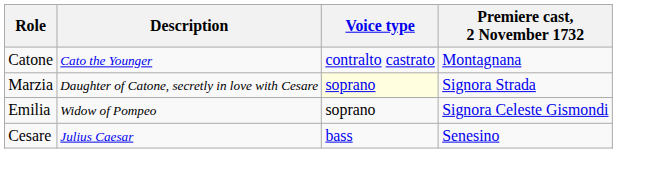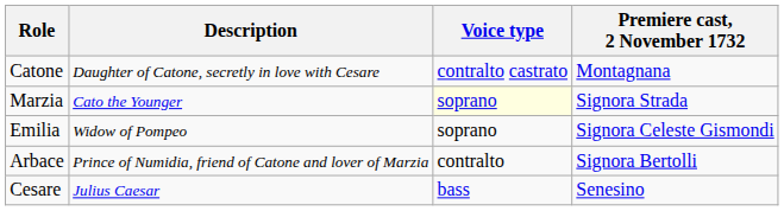 <table class="wikitable">
 <tr>
 <th>Role</th>
 <th>Description</th>
 <th><a href='#'>Voice type</a></th>
 <th>Premiere cast,<br>2 November 1732</th>
 </tr>
 <tr>
 <td>Catone</td>
-<td><a href='#'><small><em>Cato the Younger</em></small></a></td>
+<td><small><em>Daughter of Catone, secretly in love with Cesare</em></small></td>
 <td><a href='#'>contralto</a> <a href='#'>castrato</a></td>
 <td><a href='#'>Montagnana</a></td>
 </tr>
 <tr>
 <td>Marzia</td>
-<td><small><em>Daughter of Catone, secretly in love with Cesare</em></small></td>
+<td><a href='#'><small><em>Cato the Younger</em></small></a></td>
 <td style="background: lightyellow;"><a href='#'>soprano</a></td>
 <td><a href='#'>Signora Strada</a></td>
 </tr>
 <tr>
 <td>Emilia</td>
 <td><small><em>Widow of Pompeo</em></small></td>
 <td>soprano</td>
 <td><a href='#'>Signora Celeste Gismondi</a></td>
 </tr>
 <tr>
+<td>Arbace</td>
+<td><small><em>Prince of Numidia, friend of Catone and lover of Marzia</em></small></td>
+<td>contralto</td>
+<td><a href='#'>Signora Bertolli</a></td>
+</tr>
+<tr>
 <td>Cesare</td>
 <td><a href='#'><small><em>Julius Caesar</em></small></a></td>
 <td><a href='#'>bass</a></td>
 <td><a href='#'>Senesino</a></td>
 </tr>
 </table>
